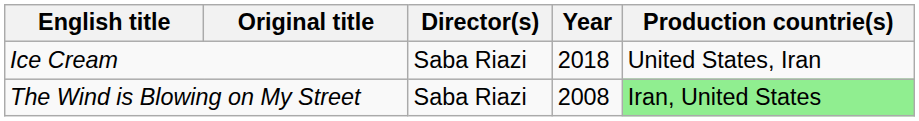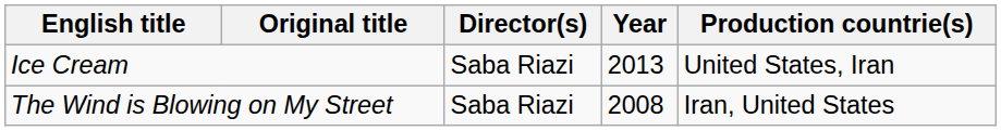 <table class="sortable wikitable" style="width:100%; margin-bottom:4px" cellpadding="5">
 <tr>
 <th scope="col">English title</th>
 <th scope="col">Original title</th>
 <th scope="col">Director(s)</th>
 <th scope="col">Year</th>
 <th scope="col">Production countrie(s)</th>
 </tr>
 <tr>
 <td colspan="2"><em>Ice Cream</em></td>
 <td>Saba Riazi</td>
-<td>2018</td>
+<td>2013</td>
 <td>United States, Iran</td>
 </tr>
 <tr>
 <td colspan="2"><em>The Wind is Blowing on My Street</em></td>
 <td>Saba Riazi</td>
 <td>2008</td>
-<td style="background: lightgreen;">Iran, United States</td>
+<td>Iran, United States</td>
 </tr>
 </table>
